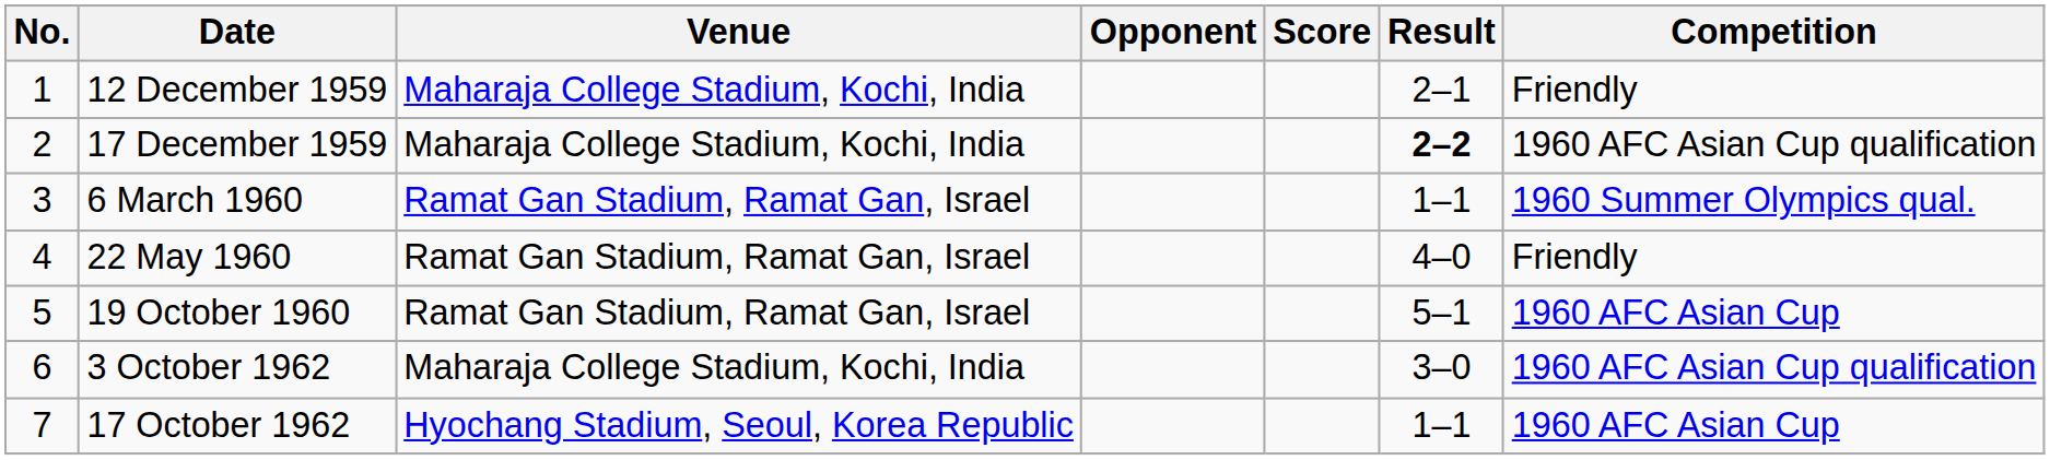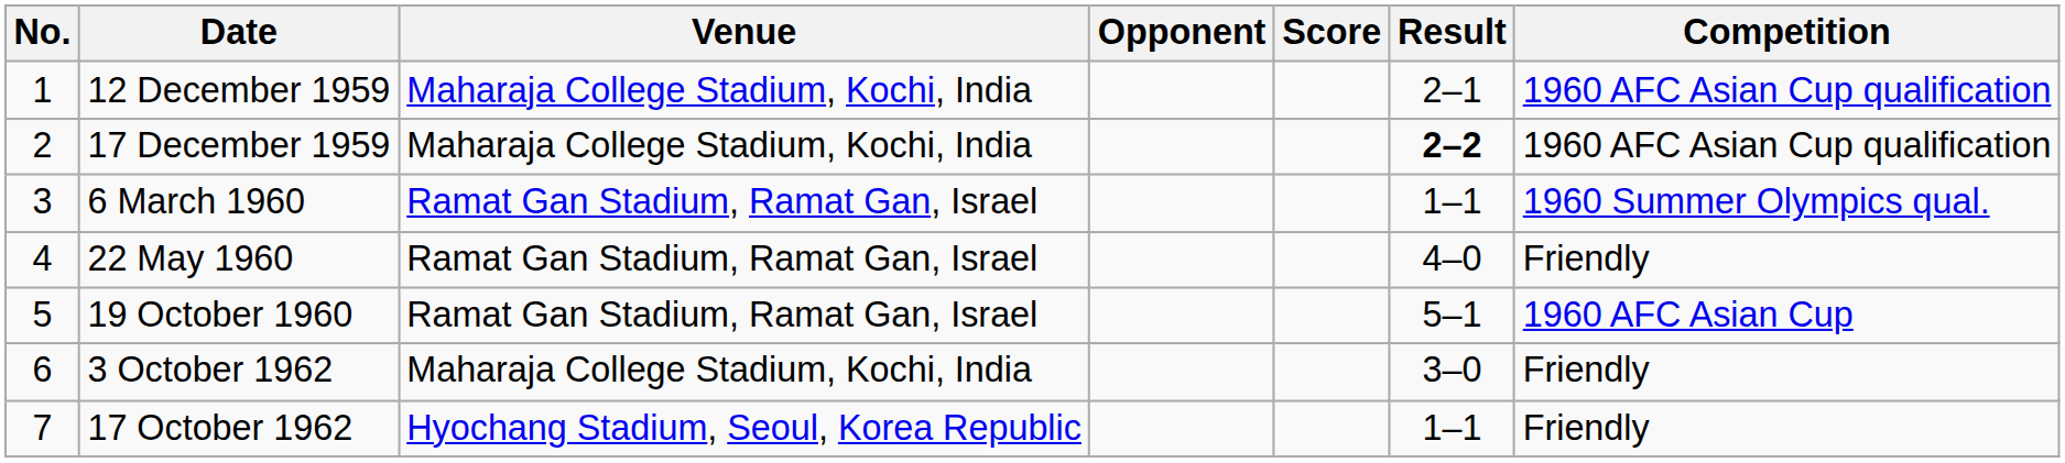 <table class="wikitable sortable">
 <tr>
 <th scope="col">No.</th>
 <th scope="col">Date</th>
 <th scope="col">Venue</th>
 <th scope="col">Opponent</th>
 <th scope="col">Score</th>
 <th scope="col">Result</th>
 <th scope="col">Competition</th>
 </tr>
 <tr>
 <td style="text-align:center">1</td>
 <td>12 December 1959</td>
 <td><a href='#'>Maharaja College Stadium</a>, <a href='#'>Kochi</a>, India</td>
 <td></td>
 <td></td>
 <td style="text-align:center">2–1</td>
-<td>Friendly</td>
+<td><a href='#'>1960 AFC Asian Cup qualification</a></td>
 </tr>
 <tr>
 <td style="text-align:center">2</td>
 <td>17 December 1959</td>
 <td>Maharaja College Stadium, Kochi, India</td>
 <td></td>
 <td></td>
 <td style="text-align:center"><strong>2–2</strong></td>
 <td>1960 AFC Asian Cup qualification</td>
 </tr>
 <tr>
 <td style="text-align:center">3</td>
 <td>6 March 1960</td>
 <td><a href='#'>Ramat Gan Stadium</a>, <a href='#'>Ramat Gan</a>, Israel</td>
 <td></td>
 <td></td>
 <td style="text-align:center">1–1</td>
 <td><a href='#'>1960 Summer Olympics qual.</a></td>
 </tr>
 <tr>
 <td style="text-align:center">4</td>
 <td>22 May 1960</td>
 <td>Ramat Gan Stadium, Ramat Gan, Israel</td>
 <td></td>
 <td></td>
 <td style="text-align:center">4–0</td>
 <td>Friendly</td>
 </tr>
 <tr>
 <td style="text-align:center">5</td>
 <td>19 October 1960</td>
 <td>Ramat Gan Stadium, Ramat Gan, Israel</td>
 <td></td>
 <td></td>
 <td style="text-align:center">5–1</td>
 <td><a href='#'>1960 AFC Asian Cup</a></td>
 </tr>
 <tr>
 <td style="text-align:center">6</td>
 <td>3 October 1962</td>
 <td>Maharaja College Stadium, Kochi, India</td>
 <td></td>
 <td></td>
 <td style="text-align:center">3–0</td>
-<td><a href='#'>1960 AFC Asian Cup qualification</a></td>
+<td>Friendly</td>
 </tr>
 <tr>
 <td style="text-align:center">7</td>
 <td>17 October 1962</td>
 <td><a href='#'>Hyochang Stadium</a>, <a href='#'>Seoul</a>, <a href='#'>Korea Republic</a></td>
 <td></td>
 <td></td>
 <td style="text-align:center">1–1</td>
-<td><a href='#'>1960 AFC Asian Cup</a></td>
+<td>Friendly</td>
 </tr>
 </table>
